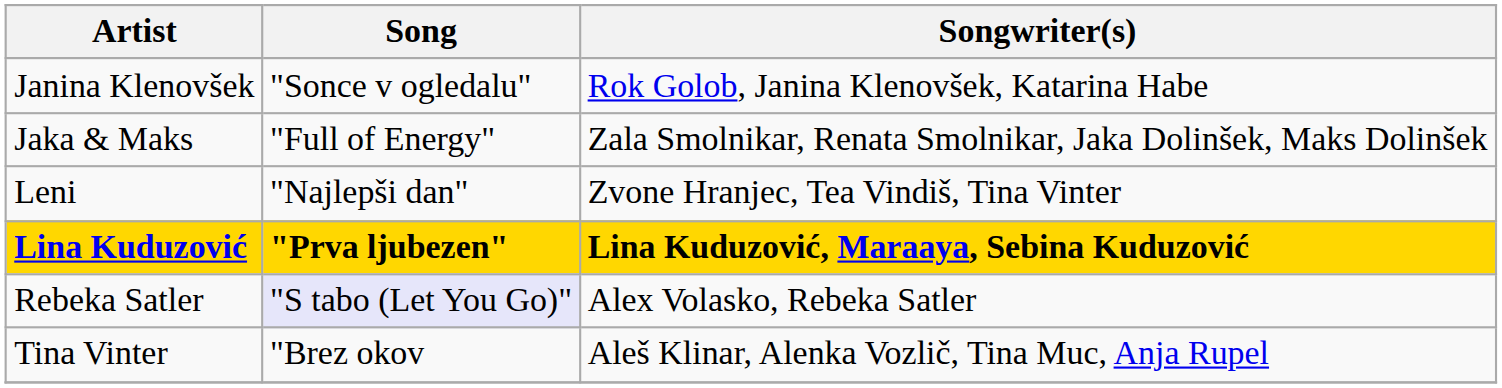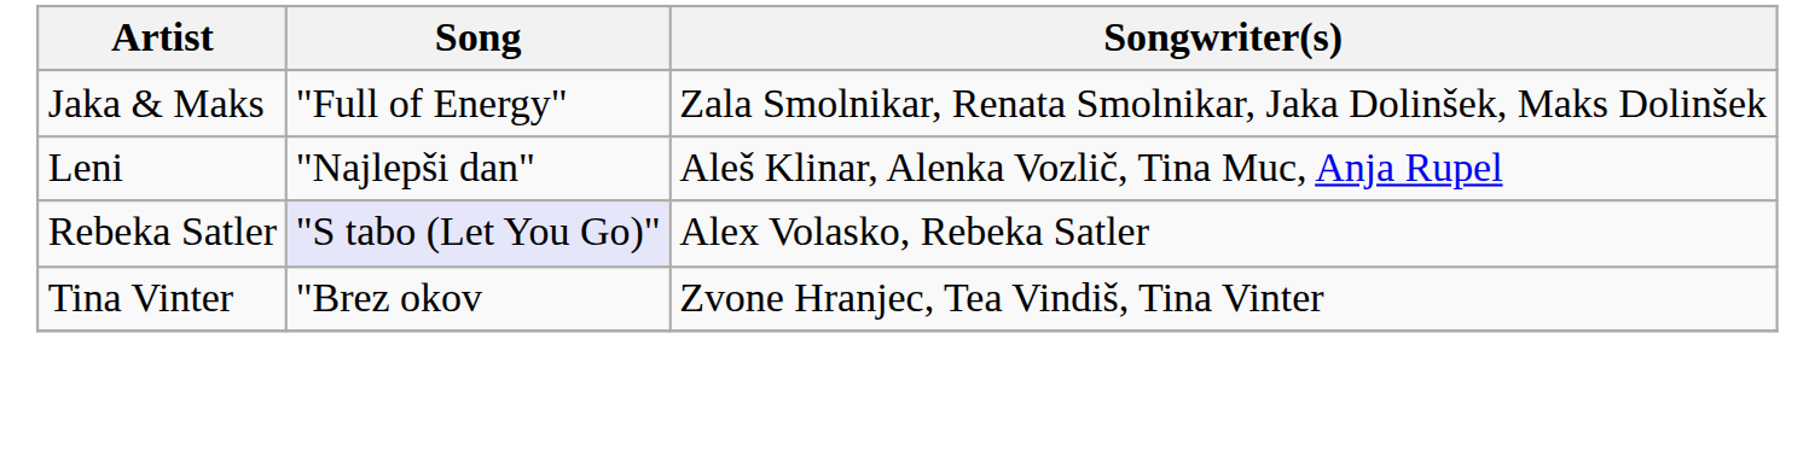 <table class="sortable wikitable" style="margin: 1em auto 1em auto">
 <tr bgcolor="#CCCCCC">
 <th>Artist</th>
 <th>Song</th>
 <th>Songwriter(s)</th>
-</tr>
-<tr>
-<td>Janina Klenovšek</td>
-<td>"Sonce v ogledalu"</td>
-<td><a href='#'>Rok Golob</a>, Janina Klenovšek, Katarina Habe</td>
 </tr>
 <tr>
 <td>Jaka & Maks</td>
 <td>"Full of Energy"</td>
 <td>Zala Smolnikar, Renata Smolnikar, Jaka Dolinšek, Maks Dolinšek</td>
 </tr>
 <tr>
 <td>Leni</td>
 <td>"Najlepši dan"</td>
-<td>Zvone Hranjec, Tea Vindiš, Tina Vinter</td>
-</tr>
-<tr bgcolor="gold">
-<td><strong><a href='#'>Lina Kuduzović</a></strong></td>
-<td><strong>"Prva ljubezen"</strong></td>
-<td><strong>Lina Kuduzović, <a href='#'>Maraaya</a>, Sebina Kuduzović</strong></td>
+<td>Aleš Klinar, Alenka Vozlič, Tina Muc, <a href='#'>Anja Rupel</a></td>
 </tr>
 <tr>
 <td>Rebeka Satler</td>
 <td style="background: lavender;">"S tabo (Let You Go)"</td>
 <td>Alex Volasko, Rebeka Satler</td>
 </tr>
 <tr>
 <td>Tina Vinter</td>
 <td>"Brez okov</td>
-<td>Aleš Klinar, Alenka Vozlič, Tina Muc, <a href='#'>Anja Rupel</a></td>
+<td>Zvone Hranjec, Tea Vindiš, Tina Vinter</td>
 </tr>
 <tr>
 </tr>
 </table>
